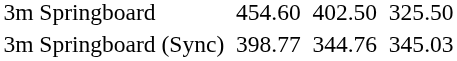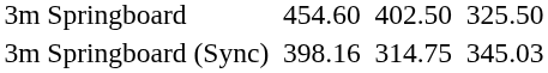 <table>
 <tr>
 <td>3m Springboard</td>
 <td></td>
 <td>454.60</td>
 <td></td>
 <td>402.50</td>
 <td></td>
 <td>325.50</td>
 </tr>
 <tr>
 <td>3m Springboard (Sync)</td>
 <td></td>
-<td>398.77</td>
+<td>398.16</td>
 <td></td>
-<td>344.76</td>
+<td>314.75</td>
 <td></td>
 <td>345.03</td>
 </tr>
 </table>
